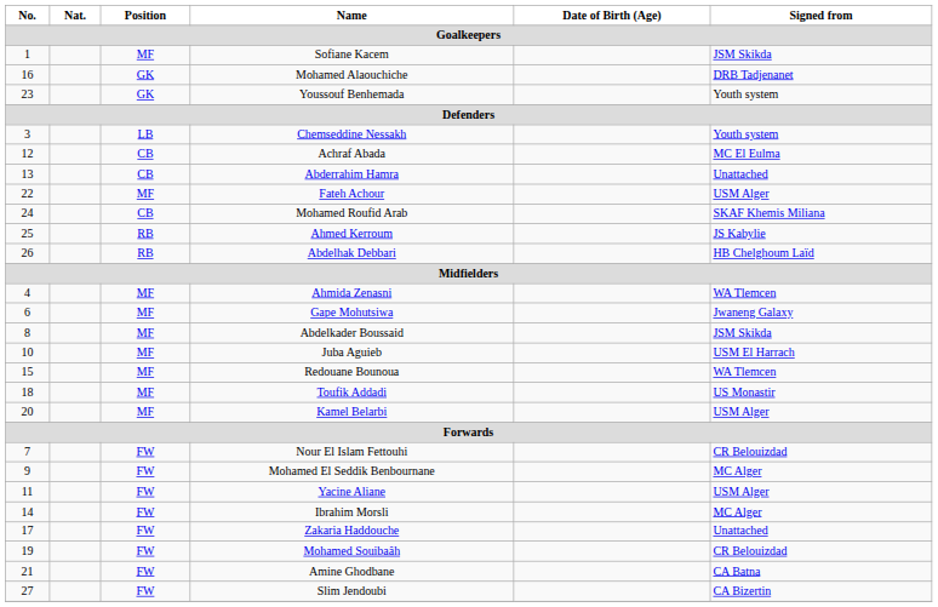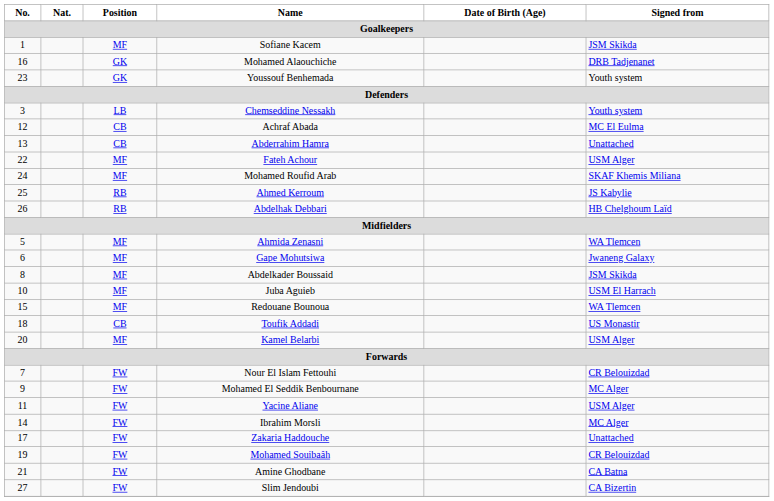 <table class="wikitable" style="text-align:center; font-size:90%; width:70%">
 <tr>
 <th style="background:white; color:black; text-align:center;">No.</th>
 <th style="background:white; color:black; text-align:center;">Nat.</th>
 <th style="background:white; color:black; text-align:center;">Position</th>
 <th style="background:white; color:black; text-align:center;">Name</th>
 <th style="background:white; color:black; text-align:center;">Date of Birth (Age)</th>
 <th style="background:white; color:black; text-align:center;">Signed from</th>
 </tr>
 <tr>
 <th colspan=10 style="background:#DCDCDC; text-align:center;">Goalkeepers</th>
 </tr>
 <tr>
 <td>1</td>
 <td></td>
 <td><a href='#'>MF</a></td>
 <td>Sofiane Kacem</td>
 <td></td>
 <td style="text-align:left"> <a href='#'>JSM Skikda</a></td>
 </tr>
 <tr>
 <td>16</td>
 <td></td>
 <td><a href='#'>GK</a></td>
 <td>Mohamed Alaouchiche</td>
 <td></td>
 <td style="text-align:left"> <a href='#'>DRB Tadjenanet</a></td>
 </tr>
 <tr>
 <td>23</td>
 <td></td>
 <td><a href='#'>GK</a></td>
 <td>Youssouf Benhemada</td>
 <td></td>
 <td style="text-align:left"> Youth system</td>
 </tr>
 <tr>
 <th colspan=10 style="background:#DCDCDC; text-align:center;">Defenders</th>
 </tr>
 <tr>
 <td>3</td>
 <td></td>
 <td><a href='#'>LB</a></td>
 <td><a href='#'>Chemseddine Nessakh</a></td>
 <td></td>
 <td style="text-align:left"> <a href='#'>Youth system</a></td>
 </tr>
 <tr>
 <td>12</td>
 <td></td>
 <td><a href='#'>CB</a></td>
 <td>Achraf Abada</td>
 <td></td>
 <td style="text-align:left"> <a href='#'>MC El Eulma</a></td>
 </tr>
 <tr>
 <td>13</td>
 <td></td>
 <td><a href='#'>CB</a></td>
 <td><a href='#'>Abderrahim Hamra</a></td>
 <td></td>
 <td style="text-align:left"><a href='#'>Unattached</a></td>
 </tr>
 <tr>
 <td>22</td>
 <td></td>
 <td><a href='#'>MF</a></td>
 <td><a href='#'>Fateh Achour</a></td>
 <td></td>
 <td style="text-align:left"> <a href='#'>USM Alger</a></td>
 </tr>
 <tr>
 <td>24</td>
 <td></td>
-<td><a href='#'>CB</a></td>
+<td><a href='#'>MF</a></td>
 <td>Mohamed Roufid Arab</td>
 <td></td>
 <td style="text-align:left"> <a href='#'>SKAF Khemis Miliana</a></td>
 </tr>
 <tr>
 <td>25</td>
 <td></td>
 <td><a href='#'>RB</a></td>
 <td><a href='#'>Ahmed Kerroum</a></td>
 <td></td>
 <td style="text-align:left"> <a href='#'>JS Kabylie</a></td>
 </tr>
 <tr>
 <td>26</td>
 <td></td>
 <td><a href='#'>RB</a></td>
 <td><a href='#'>Abdelhak Debbari</a></td>
 <td></td>
 <td style="text-align:left"> <a href='#'>HB Chelghoum Laïd</a></td>
 </tr>
 <tr>
 <th colspan=10 style="background:#DCDCDC; text-align:center;">Midfielders</th>
 </tr>
 <tr>
-<td>4</td>
+<td>5</td>
 <td></td>
 <td><a href='#'>MF</a></td>
 <td><a href='#'>Ahmida Zenasni</a></td>
 <td></td>
 <td style="text-align:left"> <a href='#'>WA Tlemcen</a></td>
 </tr>
 <tr>
 <td>6</td>
 <td></td>
 <td><a href='#'>MF</a></td>
 <td><a href='#'>Gape Mohutsiwa</a></td>
 <td></td>
 <td style="text-align:left"> <a href='#'>Jwaneng Galaxy</a></td>
 </tr>
 <tr>
 <td>8</td>
 <td></td>
 <td><a href='#'>MF</a></td>
 <td>Abdelkader Boussaid</td>
 <td></td>
 <td style="text-align:left"> <a href='#'>JSM Skikda</a></td>
 </tr>
 <tr>
 <td>10</td>
 <td></td>
 <td><a href='#'>MF</a></td>
 <td>Juba Aguieb</td>
 <td></td>
 <td style="text-align:left"> <a href='#'>USM El Harrach</a></td>
 </tr>
 <tr>
 <td>15</td>
 <td></td>
 <td><a href='#'>MF</a></td>
 <td>Redouane Bounoua</td>
 <td></td>
 <td style="text-align:left"> <a href='#'>WA Tlemcen</a></td>
 </tr>
 <tr>
 <td>18</td>
 <td></td>
-<td><a href='#'>MF</a></td>
+<td><a href='#'>CB</a></td>
 <td><a href='#'>Toufik Addadi</a></td>
 <td></td>
 <td style="text-align:left"> <a href='#'>US Monastir</a></td>
 </tr>
 <tr>
 <td>20</td>
 <td></td>
 <td><a href='#'>MF</a></td>
 <td><a href='#'>Kamel Belarbi</a></td>
 <td></td>
 <td style="text-align:left"> <a href='#'>USM Alger</a></td>
 </tr>
 <tr>
 <th colspan=10 style="background:#DCDCDC; text-align:center;">Forwards</th>
 </tr>
 <tr>
 <td>7</td>
 <td></td>
 <td><a href='#'>FW</a></td>
 <td>Nour El Islam Fettouhi</td>
 <td></td>
 <td style="text-align:left"> <a href='#'>CR Belouizdad</a></td>
 </tr>
 <tr>
 <td>9</td>
 <td></td>
 <td><a href='#'>FW</a></td>
 <td>Mohamed El Seddik Benbournane</td>
 <td></td>
 <td style="text-align:left"> <a href='#'>MC Alger</a></td>
 </tr>
 <tr>
 <td>11</td>
 <td></td>
 <td><a href='#'>FW</a></td>
 <td><a href='#'>Yacine Aliane</a></td>
 <td></td>
 <td style="text-align:left"> <a href='#'>USM Alger</a></td>
 </tr>
 <tr>
 <td>14</td>
 <td></td>
 <td><a href='#'>FW</a></td>
 <td>Ibrahim Morsli</td>
 <td></td>
 <td style="text-align:left"> <a href='#'>MC Alger</a></td>
 </tr>
 <tr>
 <td>17</td>
 <td></td>
 <td><a href='#'>FW</a></td>
 <td><a href='#'>Zakaria Haddouche</a></td>
 <td></td>
 <td style="text-align:left"><a href='#'>Unattached</a></td>
 </tr>
 <tr>
 <td>19</td>
 <td></td>
 <td><a href='#'>FW</a></td>
 <td><a href='#'>Mohamed Souibaâh</a></td>
 <td></td>
 <td style="text-align:left"> <a href='#'>CR Belouizdad</a></td>
 </tr>
 <tr>
 <td>21</td>
 <td></td>
 <td><a href='#'>FW</a></td>
 <td>Amine Ghodbane</td>
 <td></td>
 <td style="text-align:left"> <a href='#'>CA Batna</a></td>
 </tr>
 <tr>
 <td>27</td>
 <td></td>
 <td><a href='#'>FW</a></td>
 <td>Slim Jendoubi</td>
 <td></td>
 <td style="text-align:left"> <a href='#'>CA Bizertin</a></td>
 </tr>
 <tr>
 </tr>
 </table>
